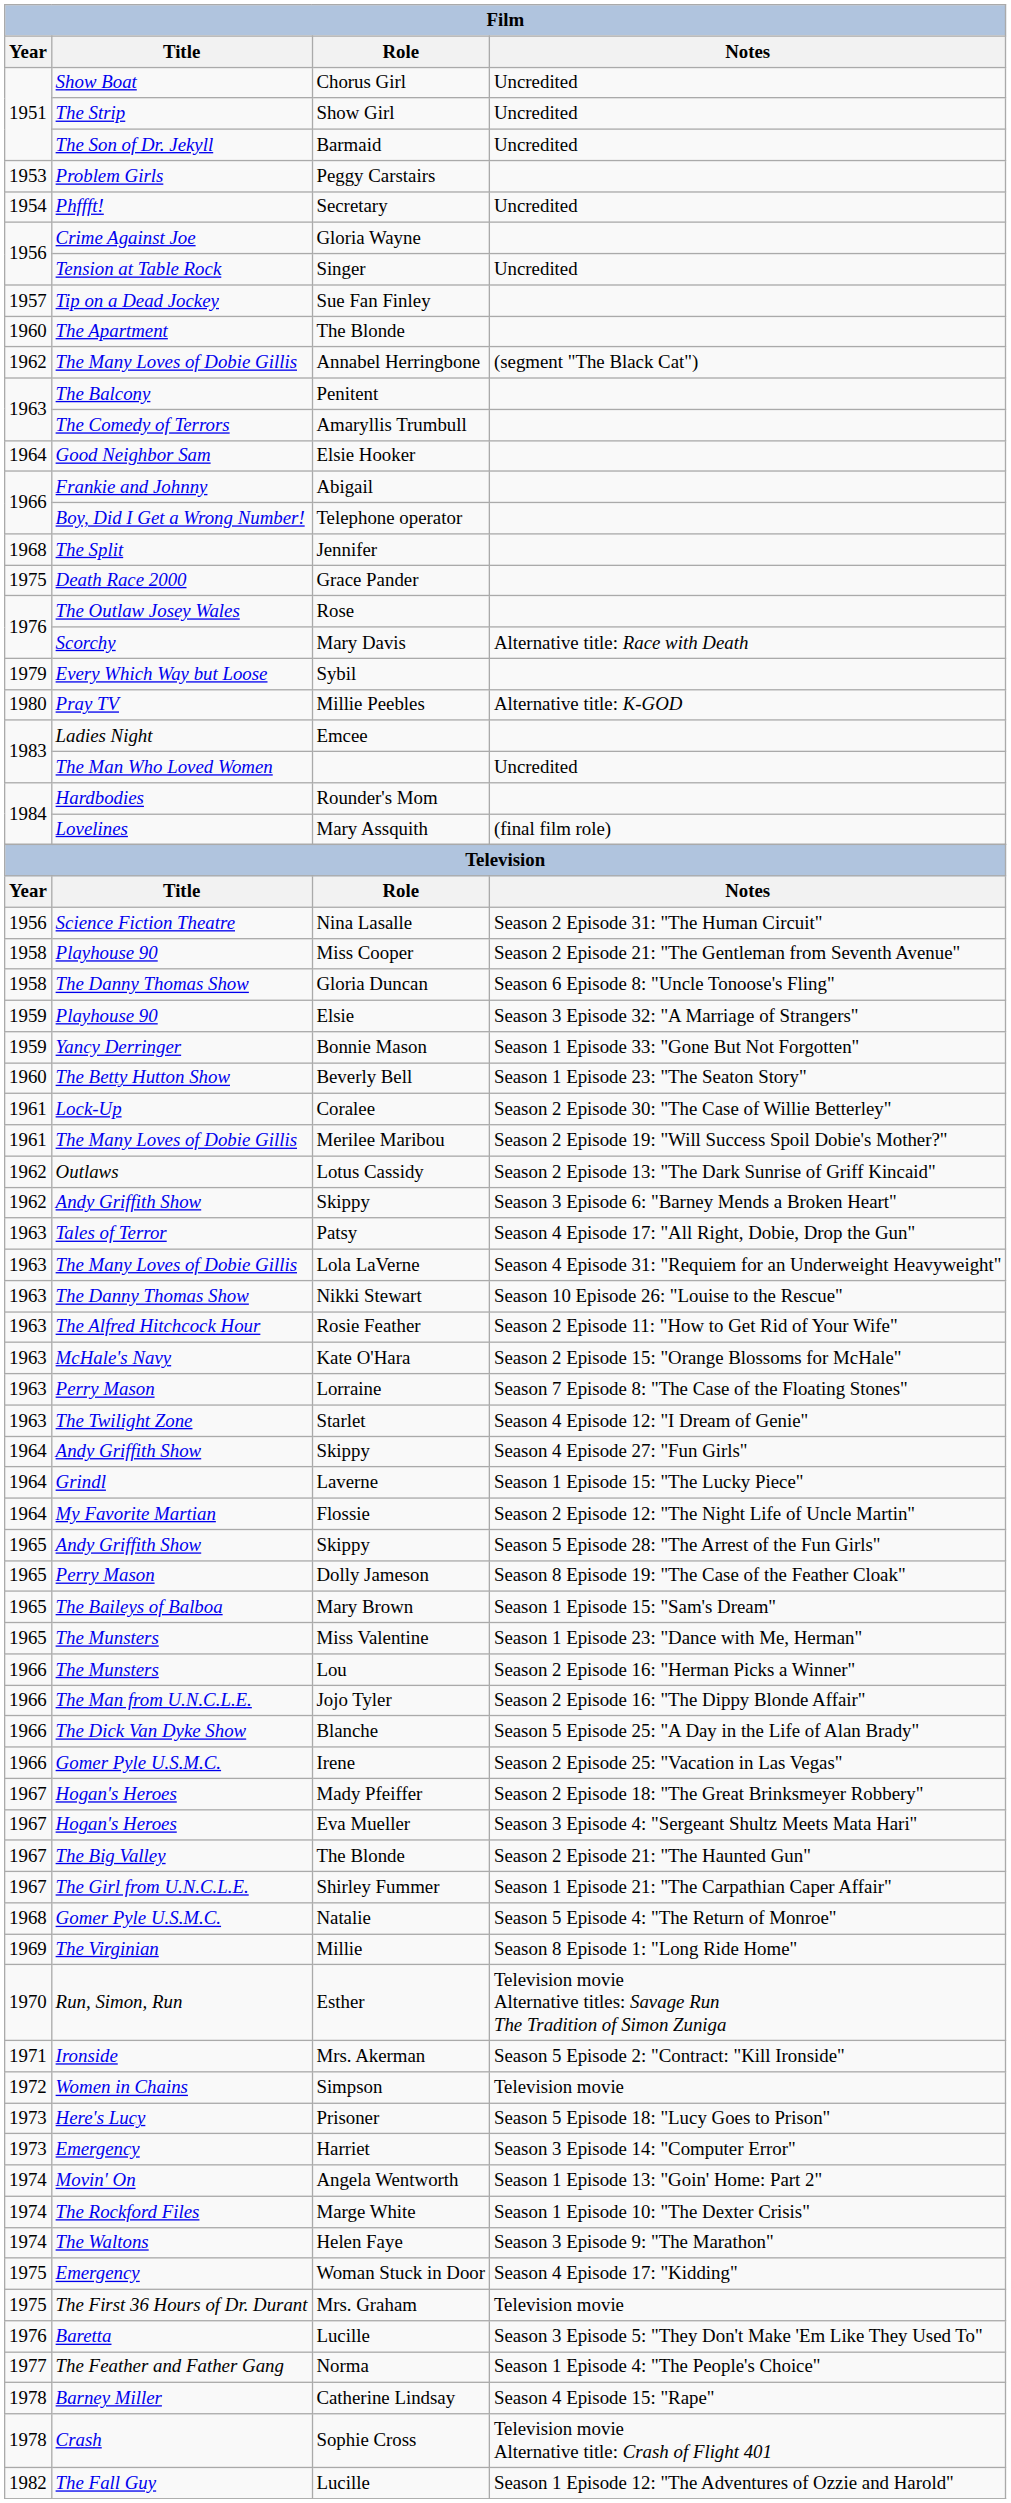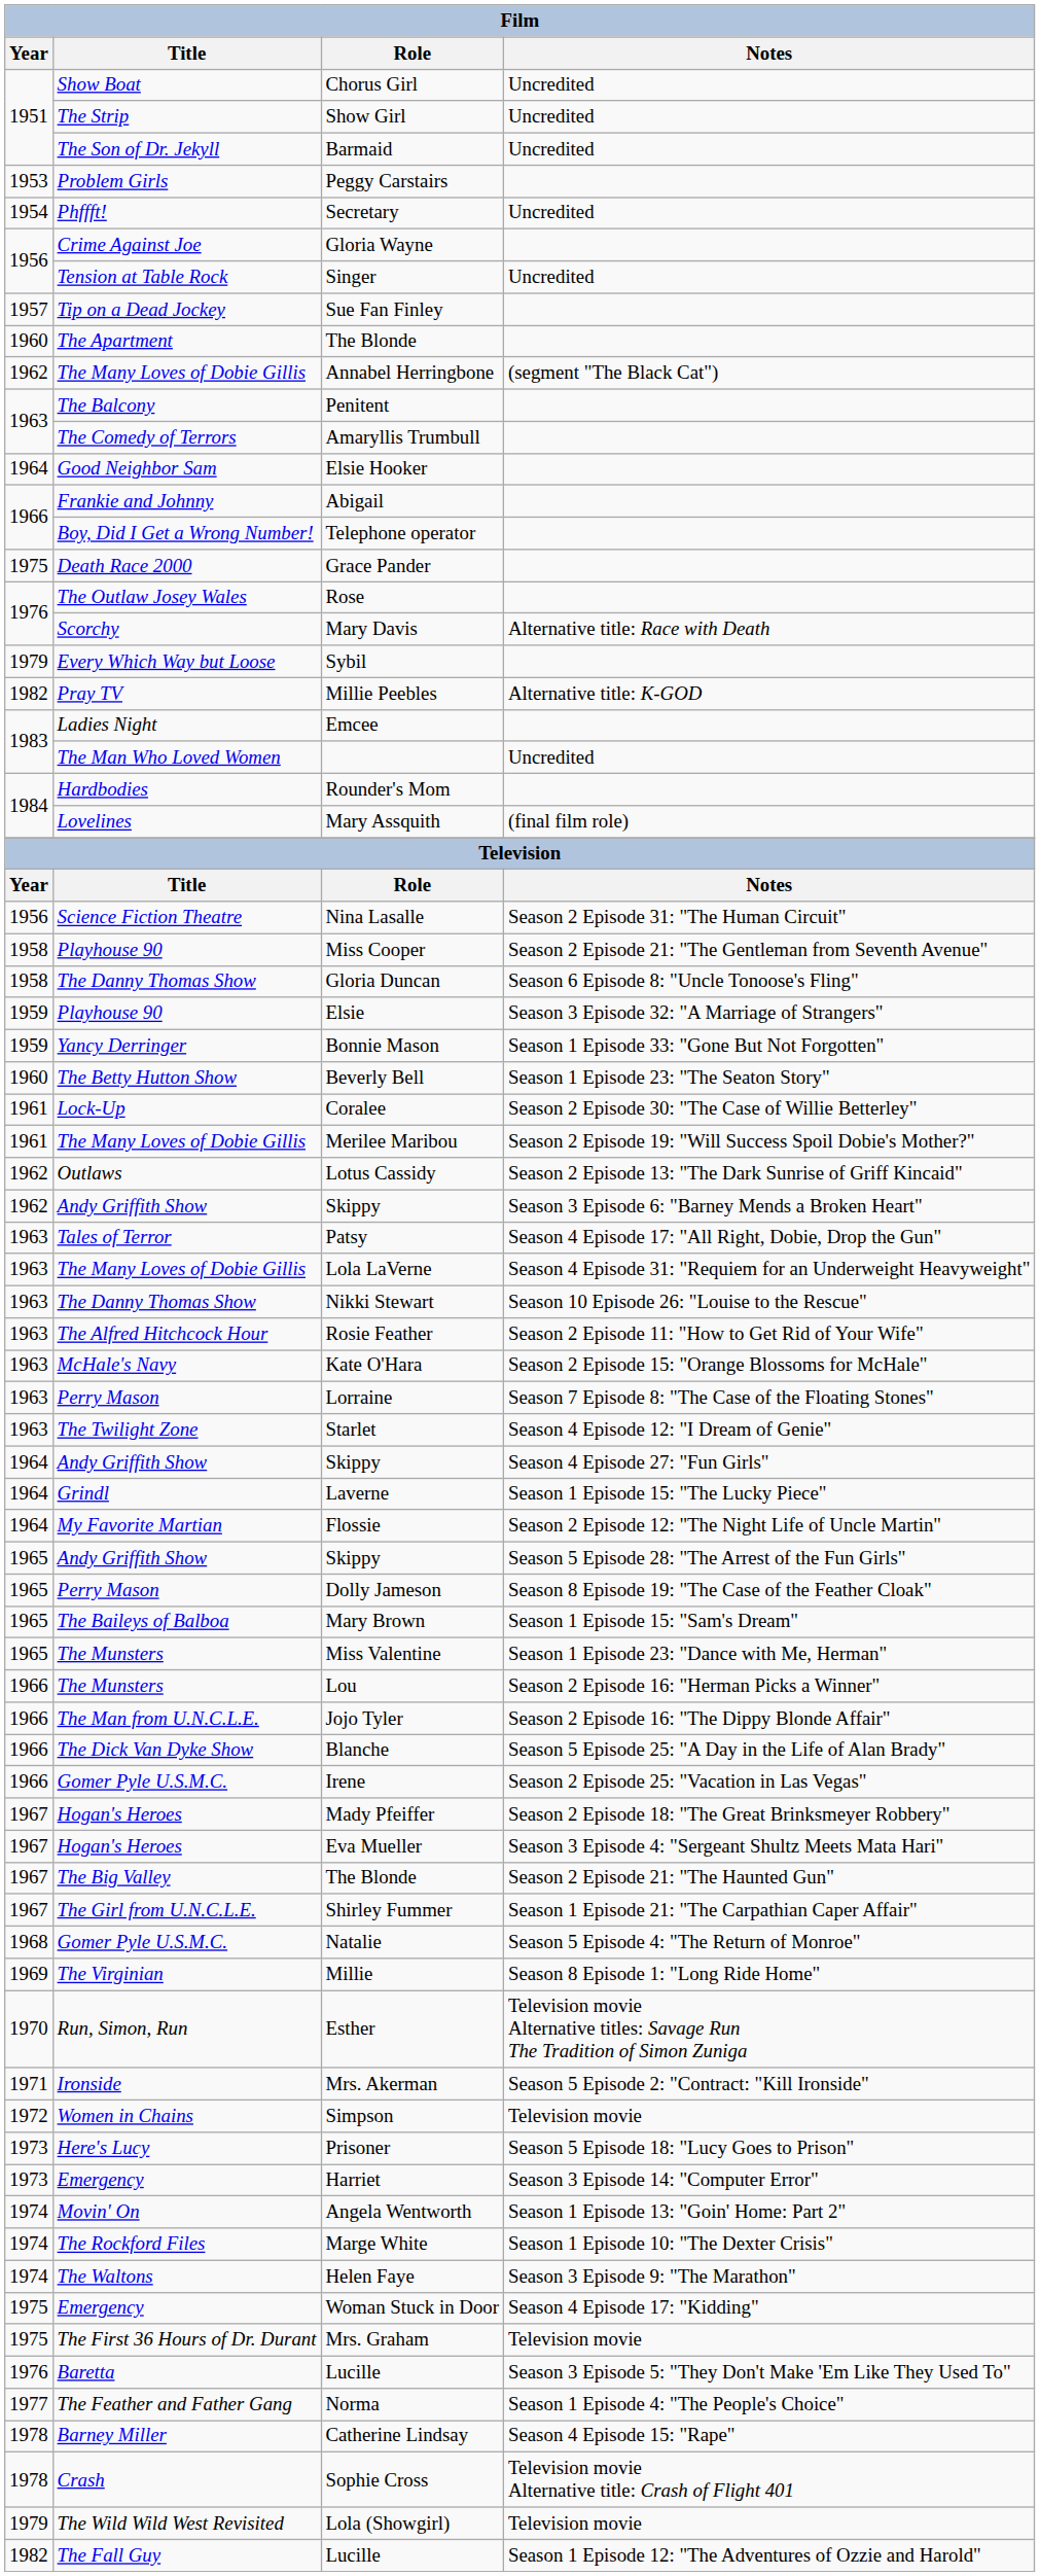 <table class="wikitable" style="font-size: 90%;">
 <tr>
 <th colspan="4" style="background: LightSteelBlue;">Film</th>
 </tr>
 <tr>
 <th>Year</th>
 <th>Title</th>
 <th>Role</th>
 <th>Notes</th>
 </tr>
 <tr>
 <td rowspan=3>1951</td>
 <td><em><a href='#'>Show Boat</a></em></td>
 <td>Chorus Girl</td>
 <td>Uncredited</td>
 </tr>
 <tr>
 <td><em><a href='#'>The Strip</a></em></td>
 <td>Show Girl</td>
 <td>Uncredited</td>
 </tr>
 <tr>
 <td><em><a href='#'>The Son of Dr. Jekyll</a></em></td>
 <td>Barmaid</td>
 <td>Uncredited</td>
 </tr>
 <tr>
 <td>1953</td>
 <td><em><a href='#'>Problem Girls</a></em></td>
 <td>Peggy Carstairs</td>
 <td></td>
 </tr>
 <tr>
 <td>1954</td>
 <td><em><a href='#'>Phffft!</a></em></td>
 <td>Secretary</td>
 <td>Uncredited</td>
 </tr>
 <tr>
 <td rowspan=2>1956</td>
 <td><em><a href='#'>Crime Against Joe</a></em></td>
 <td>Gloria Wayne</td>
 <td></td>
 </tr>
 <tr>
 <td><em><a href='#'>Tension at Table Rock</a></em></td>
 <td>Singer</td>
 <td>Uncredited</td>
 </tr>
 <tr>
 <td>1957</td>
 <td><em><a href='#'>Tip on a Dead Jockey</a></em></td>
 <td>Sue Fan Finley</td>
 <td></td>
 </tr>
 <tr>
 <td>1960</td>
 <td><em><a href='#'>The Apartment</a></em></td>
 <td>The Blonde</td>
 <td></td>
 </tr>
 <tr>
 <td>1962</td>
 <td><em><a href='#'>The Many Loves of Dobie Gillis</a></em></td>
 <td>Annabel Herringbone</td>
 <td>(segment "The Black Cat")</td>
 </tr>
 <tr>
 <td rowspan=2>1963</td>
 <td><em><a href='#'>The Balcony</a></em></td>
 <td>Penitent</td>
 <td></td>
 </tr>
 <tr>
 <td><em><a href='#'>The Comedy of Terrors</a></em></td>
 <td>Amaryllis Trumbull</td>
 <td></td>
 </tr>
 <tr>
 <td>1964</td>
 <td><em><a href='#'>Good Neighbor Sam</a></em></td>
 <td>Elsie Hooker</td>
 <td></td>
 </tr>
 <tr>
 <td rowspan=2>1966</td>
 <td><em><a href='#'>Frankie and Johnny</a></em></td>
 <td>Abigail</td>
 <td></td>
 </tr>
 <tr>
 <td><em><a href='#'>Boy, Did I Get a Wrong Number!</a></em></td>
 <td>Telephone operator</td>
 <td></td>
 </tr>
 <tr>
-<td>1968</td>
-<td><em><a href='#'>The Split</a></em></td>
-<td>Jennifer</td>
-<td></td>
-</tr>
-<tr>
 <td>1975</td>
 <td><em><a href='#'>Death Race 2000</a></em></td>
 <td>Grace Pander</td>
 <td></td>
 </tr>
 <tr>
 <td rowspan=2>1976</td>
 <td><em><a href='#'>The Outlaw Josey Wales</a></em></td>
 <td>Rose</td>
 <td></td>
 </tr>
 <tr>
 <td><em><a href='#'>Scorchy</a></em></td>
 <td>Mary Davis</td>
 <td>Alternative title: <em>Race with Death</em></td>
 </tr>
 <tr>
 <td>1979</td>
 <td><em><a href='#'>Every Which Way but Loose</a></em></td>
 <td>Sybil</td>
 <td></td>
 </tr>
 <tr>
-<td>1980</td>
+<td>1982</td>
 <td><em><a href='#'>Pray TV</a></em></td>
 <td>Millie Peebles</td>
 <td>Alternative title: <em>K-GOD</em></td>
 </tr>
 <tr>
 <td rowspan=2>1983</td>
 <td><em>Ladies Night</em></td>
 <td>Emcee</td>
 <td></td>
 </tr>
 <tr>
 <td><em><a href='#'>The Man Who Loved Women</a></em></td>
 <td></td>
 <td>Uncredited</td>
 </tr>
 <tr>
 <td rowspan=2>1984</td>
 <td><em><a href='#'>Hardbodies</a></em></td>
 <td>Rounder's Mom</td>
 <td></td>
 </tr>
 <tr>
 <td><em><a href='#'>Lovelines</a></em></td>
 <td>Mary Assquith</td>
 <td>(final film role)</td>
 </tr>
 <tr>
 </tr>
 <tr>
 <th colspan="4" style="background: LightSteelBlue;">Television</th>
 </tr>
 <tr>
 <th>Year</th>
 <th>Title</th>
 <th>Role</th>
 <th>Notes</th>
 </tr>
 <tr>
 <td>1956</td>
 <td><em><a href='#'>Science Fiction Theatre</a></em></td>
 <td>Nina Lasalle</td>
 <td>Season 2 Episode 31: "The Human Circuit"</td>
 </tr>
 <tr>
 <td>1958</td>
 <td><em><a href='#'>Playhouse 90</a></em></td>
 <td>Miss Cooper</td>
 <td>Season 2 Episode 21: "The Gentleman from Seventh Avenue"</td>
 </tr>
 <tr>
 <td>1958</td>
 <td><em><a href='#'>The Danny Thomas Show</a></em></td>
 <td>Gloria Duncan</td>
 <td>Season 6 Episode 8: "Uncle Tonoose's Fling"</td>
 </tr>
 <tr>
 <td>1959</td>
 <td><em><a href='#'>Playhouse 90</a></em></td>
 <td>Elsie</td>
 <td>Season 3 Episode 32: "A Marriage of Strangers"</td>
 </tr>
 <tr>
 <td>1959</td>
 <td><em><a href='#'>Yancy Derringer</a></em></td>
 <td>Bonnie Mason</td>
 <td>Season 1 Episode 33: "Gone But Not Forgotten"</td>
 </tr>
 <tr>
 <td>1960</td>
 <td><em><a href='#'>The Betty Hutton Show</a></em></td>
 <td>Beverly Bell</td>
 <td>Season 1 Episode 23: "The Seaton Story"</td>
 </tr>
 <tr>
 <td>1961</td>
 <td><em><a href='#'>Lock-Up</a></em></td>
 <td>Coralee</td>
 <td>Season 2 Episode 30: "The Case of Willie Betterley"</td>
 </tr>
 <tr>
 <td>1961</td>
 <td><em><a href='#'>The Many Loves of Dobie Gillis</a></em></td>
 <td>Merilee Maribou</td>
 <td>Season 2 Episode 19: "Will Success Spoil Dobie's Mother?"</td>
 </tr>
 <tr>
 <td>1962</td>
 <td><em>Outlaws</em></td>
 <td>Lotus Cassidy</td>
 <td>Season 2 Episode 13: "The Dark Sunrise of Griff Kincaid"</td>
 </tr>
 <tr>
 <td>1962</td>
 <td><em><a href='#'>Andy Griffith Show</a></em></td>
 <td>Skippy</td>
 <td>Season 3 Episode 6: "Barney Mends a Broken Heart"</td>
 </tr>
 <tr>
 <td>1963</td>
 <td><em><a href='#'>Tales of Terror</a></em></td>
 <td>Patsy</td>
 <td>Season 4 Episode 17: "All Right, Dobie, Drop the Gun"</td>
 </tr>
 <tr>
 <td>1963</td>
 <td><em><a href='#'>The Many Loves of Dobie Gillis</a></em></td>
 <td>Lola LaVerne</td>
 <td>Season 4 Episode 31: "Requiem for an Underweight Heavyweight"</td>
 </tr>
 <tr>
 <td>1963</td>
 <td><em><a href='#'>The Danny Thomas Show</a></em></td>
 <td>Nikki Stewart</td>
 <td>Season 10 Episode 26: "Louise to the Rescue"</td>
 </tr>
 <tr>
 <td>1963</td>
 <td><em><a href='#'>The Alfred Hitchcock Hour</a></em></td>
 <td>Rosie Feather</td>
 <td>Season 2 Episode 11: "How to Get Rid of Your Wife"</td>
 </tr>
 <tr>
 <td>1963</td>
 <td><em><a href='#'>McHale's Navy</a></em></td>
 <td>Kate O'Hara</td>
 <td>Season 2 Episode 15: "Orange Blossoms for McHale"</td>
 </tr>
 <tr>
 <td>1963</td>
 <td><em><a href='#'>Perry Mason</a></em></td>
 <td>Lorraine</td>
 <td>Season 7 Episode 8: "The Case of the Floating Stones"</td>
 </tr>
 <tr>
 <td>1963</td>
 <td><em><a href='#'>The Twilight Zone</a></em></td>
 <td>Starlet</td>
 <td>Season 4 Episode 12: "I Dream of Genie"</td>
 </tr>
 <tr>
 <td>1964</td>
 <td><em><a href='#'>Andy Griffith Show</a></em></td>
 <td>Skippy</td>
 <td>Season 4 Episode 27: "Fun Girls"</td>
 </tr>
 <tr>
 <td>1964</td>
 <td><em><a href='#'>Grindl</a></em></td>
 <td>Laverne</td>
 <td>Season 1 Episode 15: "The Lucky Piece"</td>
 </tr>
 <tr>
 <td>1964</td>
 <td><em><a href='#'>My Favorite Martian</a></em></td>
 <td>Flossie</td>
 <td>Season 2 Episode 12: "The Night Life of Uncle Martin"</td>
 </tr>
 <tr>
 <td>1965</td>
 <td><em><a href='#'>Andy Griffith Show</a></em></td>
 <td>Skippy</td>
 <td>Season 5 Episode 28: "The Arrest of the Fun Girls"</td>
 </tr>
 <tr>
 <td>1965</td>
 <td><em><a href='#'>Perry Mason</a></em></td>
 <td>Dolly Jameson</td>
 <td>Season 8 Episode 19: "The Case of the Feather Cloak"</td>
 </tr>
 <tr>
 <td>1965</td>
 <td><em><a href='#'>The Baileys of Balboa</a></em></td>
 <td>Mary Brown</td>
 <td>Season 1 Episode 15: "Sam's Dream"</td>
 </tr>
 <tr>
 <td>1965</td>
 <td><em><a href='#'>The Munsters</a></em></td>
 <td>Miss Valentine</td>
 <td>Season 1 Episode 23: "Dance with Me, Herman"</td>
 </tr>
 <tr>
 <td>1966</td>
 <td><em><a href='#'>The Munsters</a></em></td>
 <td>Lou</td>
 <td>Season 2 Episode 16: "Herman Picks a Winner"</td>
 </tr>
 <tr>
 <td>1966</td>
 <td><em><a href='#'>The Man from U.N.C.L.E.</a></em></td>
 <td>Jojo Tyler</td>
 <td>Season 2 Episode 16: "The Dippy Blonde Affair"</td>
 </tr>
 <tr>
 <td>1966</td>
 <td><em><a href='#'>The Dick Van Dyke Show</a></em></td>
 <td>Blanche</td>
 <td>Season 5 Episode 25: "A Day in the Life of Alan Brady"</td>
 </tr>
 <tr>
 <td>1966</td>
 <td><em><a href='#'>Gomer Pyle U.S.M.C.</a></em></td>
 <td>Irene</td>
 <td>Season 2 Episode 25: "Vacation in Las Vegas"</td>
 </tr>
 <tr>
 <td>1967</td>
 <td><em><a href='#'>Hogan's Heroes</a></em></td>
 <td>Mady Pfeiffer</td>
 <td>Season 2 Episode 18: "The Great Brinksmeyer Robbery"</td>
 </tr>
 <tr>
 <td>1967</td>
 <td><em><a href='#'>Hogan's Heroes</a></em></td>
 <td>Eva Mueller</td>
 <td>Season 3 Episode 4: "Sergeant Shultz Meets Mata Hari"</td>
 </tr>
 <tr>
 <td>1967</td>
 <td><em><a href='#'>The Big Valley</a></em></td>
 <td>The Blonde</td>
 <td>Season 2 Episode 21: "The Haunted Gun"</td>
 </tr>
 <tr>
 <td>1967</td>
 <td><em><a href='#'>The Girl from U.N.C.L.E.</a></em></td>
 <td>Shirley Fummer</td>
 <td>Season 1 Episode 21: "The Carpathian Caper Affair"</td>
 </tr>
 <tr>
 <td>1968</td>
 <td><em><a href='#'>Gomer Pyle U.S.M.C.</a></em></td>
 <td>Natalie</td>
 <td>Season 5 Episode 4: "The Return of Monroe"</td>
 </tr>
 <tr>
 <td>1969</td>
 <td><em><a href='#'>The Virginian</a></em></td>
 <td>Millie</td>
 <td>Season 8 Episode 1: "Long Ride Home"</td>
 </tr>
 <tr>
 <td>1970</td>
 <td><em>Run, Simon, Run</em></td>
 <td>Esther</td>
 <td>Television movie<br>Alternative titles: <em>Savage Run</em><br><em>The Tradition of Simon Zuniga</em></td>
 </tr>
 <tr>
 <td>1971</td>
 <td><em><a href='#'>Ironside</a></em></td>
 <td>Mrs. Akerman</td>
 <td>Season 5 Episode 2: "Contract: "Kill Ironside"</td>
 </tr>
 <tr>
 <td>1972</td>
 <td><em><a href='#'>Women in Chains</a></em></td>
 <td>Simpson</td>
 <td>Television movie</td>
 </tr>
 <tr>
 <td>1973</td>
 <td><em><a href='#'>Here's Lucy</a></em></td>
 <td>Prisoner</td>
 <td>Season 5 Episode 18: "Lucy Goes to Prison"</td>
 </tr>
 <tr>
 <td>1973</td>
 <td><em><a href='#'>Emergency</a></em></td>
 <td>Harriet</td>
 <td>Season 3 Episode 14: "Computer Error"</td>
 </tr>
 <tr>
 <td>1974</td>
 <td><em><a href='#'>Movin' On</a></em></td>
 <td>Angela Wentworth</td>
 <td>Season 1 Episode 13: "Goin' Home: Part 2"</td>
 </tr>
 <tr>
 <td>1974</td>
 <td><em><a href='#'>The Rockford Files</a></em></td>
 <td>Marge White</td>
 <td>Season 1 Episode 10: "The Dexter Crisis"</td>
 </tr>
 <tr>
 <td>1974</td>
 <td><em><a href='#'>The Waltons</a></em></td>
 <td>Helen Faye</td>
 <td>Season 3 Episode 9: "The Marathon"</td>
 </tr>
 <tr>
 <td>1975</td>
 <td><em><a href='#'>Emergency</a></em></td>
 <td>Woman Stuck in Door</td>
 <td>Season 4 Episode 17: "Kidding"</td>
 </tr>
 <tr>
 <td>1975</td>
 <td><em>The First 36 Hours of Dr. Durant</em></td>
 <td>Mrs. Graham</td>
 <td>Television movie</td>
 </tr>
 <tr>
 <td>1976</td>
 <td><em><a href='#'>Baretta</a></em></td>
 <td>Lucille</td>
 <td>Season 3 Episode 5: "They Don't Make 'Em Like They Used To"</td>
 </tr>
 <tr>
 <td>1977</td>
 <td><em>The Feather and Father Gang</em></td>
 <td>Norma</td>
 <td>Season 1 Episode 4: "The People's Choice"</td>
 </tr>
 <tr>
 <td>1978</td>
 <td><em><a href='#'>Barney Miller</a></em></td>
 <td>Catherine Lindsay</td>
 <td>Season 4 Episode 15: "Rape"</td>
 </tr>
 <tr>
 <td>1978</td>
 <td><em><a href='#'>Crash</a></em></td>
 <td>Sophie Cross</td>
 <td>Television movie<br>Alternative title: <em>Crash of Flight 401</em></td>
 </tr>
 <tr>
+<td>1979</td>
+<td><em>The Wild Wild West Revisited</em></td>
+<td>Lola (Showgirl)</td>
+<td>Television movie</td>
+</tr>
+<tr>
 <td>1982</td>
 <td><em><a href='#'>The Fall Guy</a></em></td>
 <td>Lucille</td>
 <td>Season 1 Episode 12: "The Adventures of Ozzie and Harold"</td>
 </tr>
 <tr>
 </tr>
 </table>
